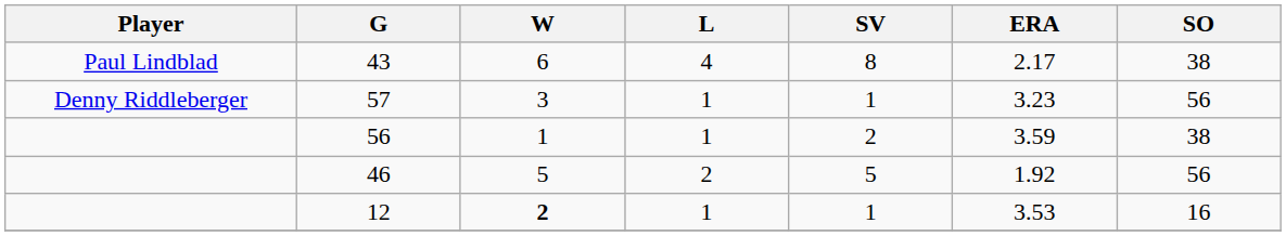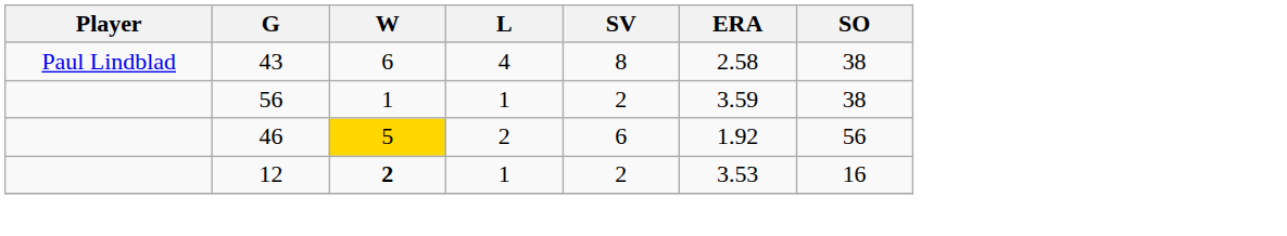 <table class="wikitable sortable">
 <tr>
 <th bgcolor="#DDDDFF" width="16%">Player</th>
 <th bgcolor="#DDDDFF" width="9%">G</th>
 <th bgcolor="#DDDDFF" width="9%">W</th>
 <th bgcolor="#DDDDFF" width="9%">L</th>
 <th bgcolor="#DDDDFF" width="9%">SV</th>
 <th bgcolor="#DDDDFF" width="9%">ERA</th>
 <th bgcolor="#DDDDFF" width="9%">SO</th>
 </tr>
 <tr align="center">
 <td><a href='#'>Paul Lindblad</a></td>
 <td>43</td>
 <td>6</td>
 <td>4</td>
 <td>8</td>
-<td>2.17</td>
+<td>2.58</td>
 <td>38</td>
-</tr>
-<tr align=center>
-<td><a href='#'>Denny Riddleberger</a></td>
-<td>57</td>
-<td>3</td>
-<td>1</td>
-<td>1</td>
-<td>3.23</td>
-<td>56</td>
 </tr>
 <tr align=center>
 <td></td>
 <td>56</td>
 <td>1</td>
 <td>1</td>
 <td>2</td>
 <td>3.59</td>
 <td>38</td>
 </tr>
 <tr align="center">
 <td></td>
 <td>46</td>
-<td>5</td>
+<td style="background: gold;">5</td>
 <td>2</td>
-<td>5</td>
+<td>6</td>
 <td>1.92</td>
 <td>56</td>
 </tr>
 <tr align="center">
 <td></td>
 <td>12</td>
 <td><strong>2</strong></td>
 <td>1</td>
-<td>1</td>
+<td>2</td>
 <td>3.53</td>
 <td>16</td>
 </tr>
 <tr align="center">
 </tr>
 </table>
